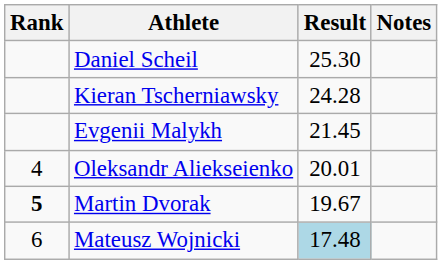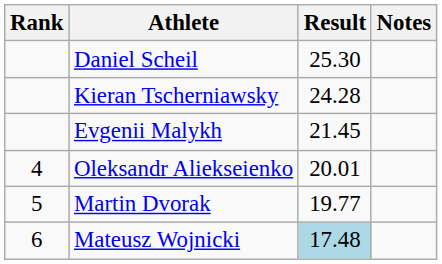 <table class="wikitable sortable" style="text-align:center">
 <tr>
 <th>Rank</th>
 <th>Athlete</th>
 <th>Result</th>
 <th>Notes</th>
 </tr>
 <tr>
 <td></td>
 <td style="text-align:left"><a href='#'>Daniel Scheil</a><br></td>
 <td>25.30</td>
 <td></td>
 </tr>
 <tr>
 <td></td>
 <td style="text-align:left"><a href='#'>Kieran Tscherniawsky</a><br></td>
 <td>24.28</td>
 <td></td>
 </tr>
 <tr>
 <td></td>
 <td style="text-align:left"><a href='#'>Evgenii Malykh</a><br></td>
 <td>21.45</td>
 <td></td>
 </tr>
 <tr>
 <td>4</td>
 <td style="text-align:left"><a href='#'>Oleksandr Aliekseienko</a><br></td>
 <td>20.01</td>
 <td></td>
 </tr>
 <tr>
-<td><strong>5</strong></td>
+<td>5</td>
 <td style="text-align:left"><a href='#'>Martin Dvorak</a><br></td>
-<td>19.67</td>
+<td>19.77</td>
 <td></td>
 </tr>
 <tr>
 <td>6</td>
 <td style="text-align:left"><a href='#'>Mateusz Wojnicki</a><br></td>
 <td style="background: lightblue;">17.48</td>
 <td></td>
 </tr>
 </table>
